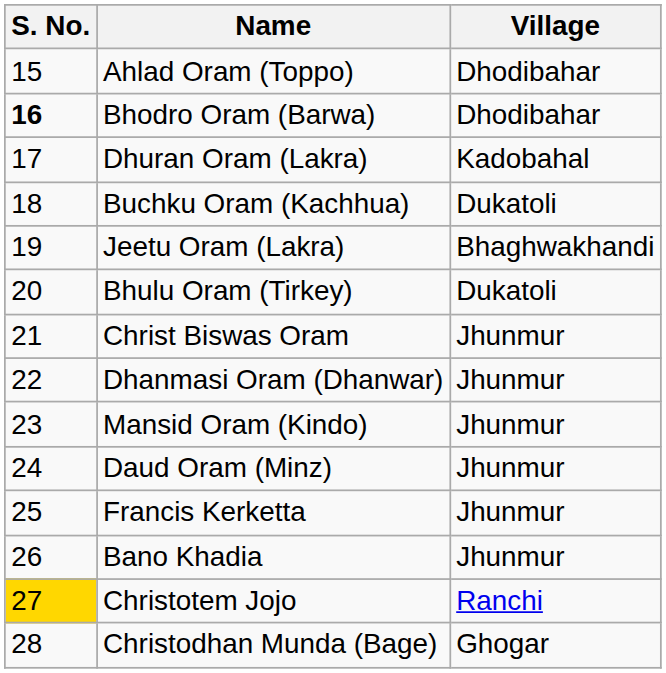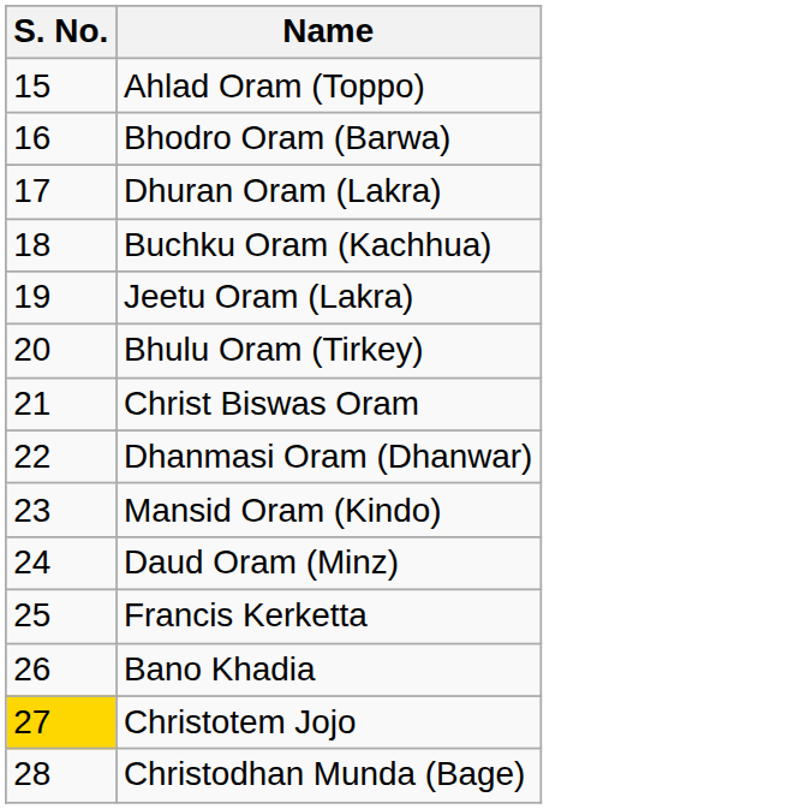 <table class="wikitable">
 <tr>
 <th>S. No.</th>
 <th>Name</th>
-<th>Village</th>
 </tr>
 <tr>
 <td>15</td>
 <td>Ahlad Oram (Toppo)</td>
-<td>Dhodibahar</td>
 </tr>
 <tr>
-<td><strong>16</strong></td>
+<td>16</td>
 <td>Bhodro Oram (Barwa)</td>
-<td>Dhodibahar</td>
 </tr>
 <tr>
 <td>17</td>
 <td>Dhuran Oram (Lakra)</td>
-<td>Kadobahal</td>
 </tr>
 <tr>
 <td>18</td>
 <td>Buchku Oram (Kachhua)</td>
-<td>Dukatoli</td>
 </tr>
 <tr>
 <td>19</td>
 <td>Jeetu Oram (Lakra)</td>
-<td>Bhaghwakhandi</td>
 </tr>
 <tr>
 <td>20</td>
 <td>Bhulu Oram (Tirkey)</td>
-<td>Dukatoli</td>
 </tr>
 <tr>
 <td>21</td>
 <td>Christ Biswas Oram</td>
-<td>Jhunmur</td>
 </tr>
 <tr>
 <td>22</td>
 <td>Dhanmasi Oram (Dhanwar)</td>
-<td>Jhunmur</td>
 </tr>
 <tr>
 <td>23</td>
 <td>Mansid Oram (Kindo)</td>
-<td>Jhunmur</td>
 </tr>
 <tr>
 <td>24</td>
 <td>Daud Oram (Minz)</td>
-<td>Jhunmur</td>
 </tr>
 <tr>
 <td>25</td>
 <td>Francis Kerketta</td>
-<td>Jhunmur</td>
 </tr>
 <tr>
 <td>26</td>
 <td>Bano Khadia</td>
-<td>Jhunmur</td>
 </tr>
 <tr>
 <td style="background: gold;">27</td>
 <td>Christotem Jojo</td>
-<td><a href='#'>Ranchi</a></td>
 </tr>
 <tr>
 <td>28</td>
 <td>Christodhan Munda (Bage)</td>
-<td>Ghogar</td>
 </tr>
 </table>
